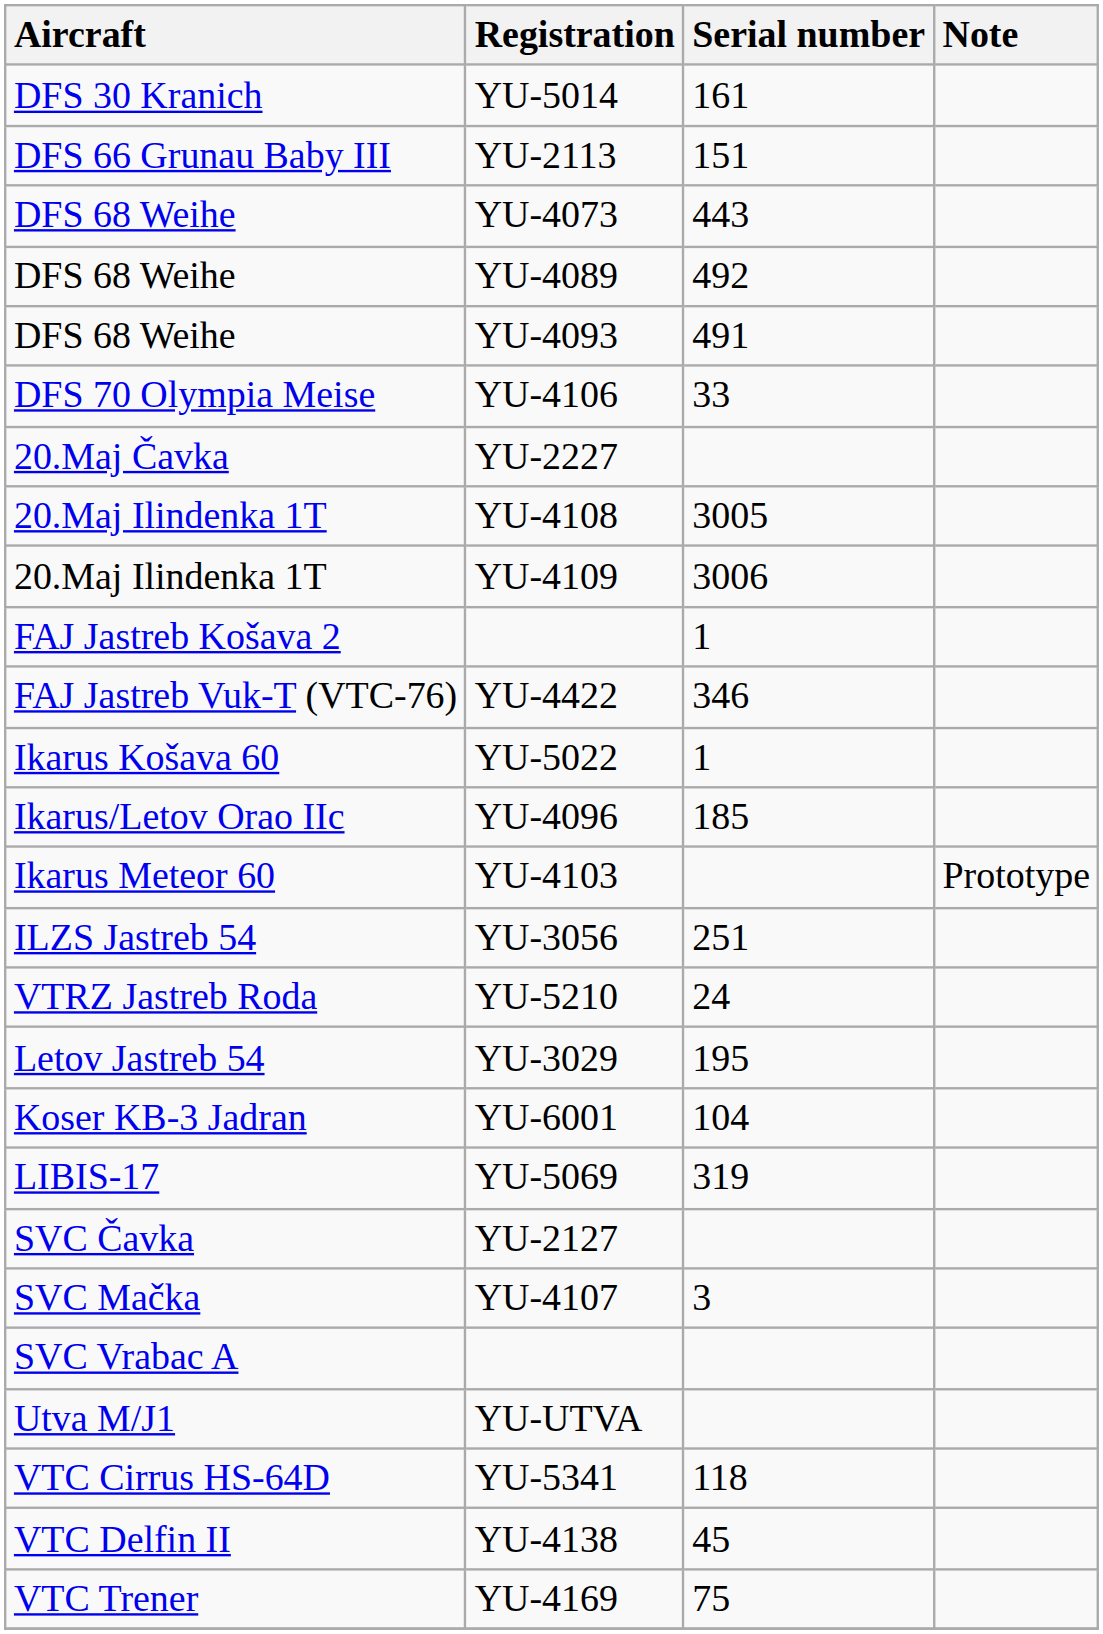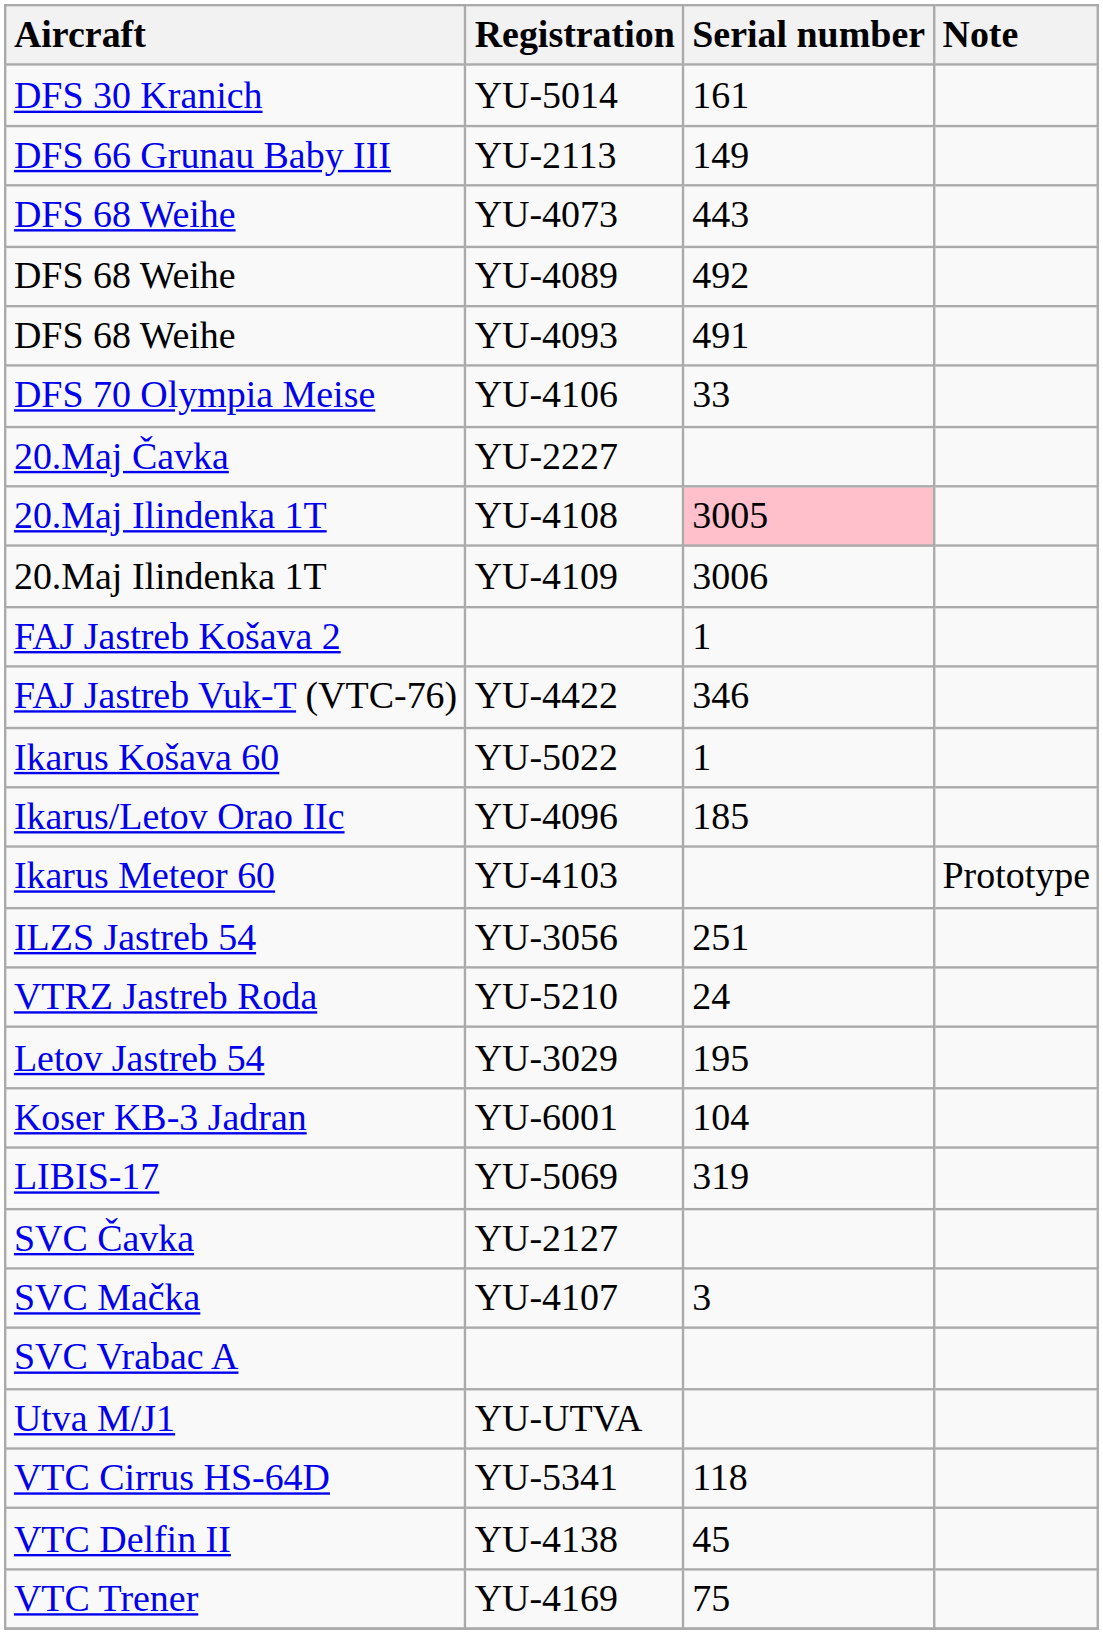 <table class="wikitable">
 <tr>
 <th style="text-align: left;">Aircraft</th>
 <th style="text-align: left;">Registration</th>
 <th style="text-align: left;">Serial number</th>
 <th style="text-align: left;">Note</th>
 </tr>
 <tr>
 <td><a href='#'>DFS 30 Kranich</a></td>
 <td>YU-5014</td>
 <td>161</td>
 <td></td>
 </tr>
 <tr>
 <td><a href='#'>DFS 66 Grunau Baby III</a></td>
 <td>YU-2113</td>
-<td>151</td>
+<td>149</td>
 <td></td>
 </tr>
 <tr>
 <td><a href='#'>DFS 68 Weihe</a></td>
 <td>YU-4073</td>
 <td>443</td>
 <td></td>
 </tr>
 <tr>
 <td>DFS 68 Weihe</td>
 <td>YU-4089</td>
 <td>492</td>
 <td></td>
 </tr>
 <tr>
 <td>DFS 68 Weihe</td>
 <td>YU-4093</td>
 <td>491</td>
 <td></td>
 </tr>
 <tr>
 <td><a href='#'>DFS 70 Olympia Meise</a></td>
 <td>YU-4106</td>
 <td>33</td>
 <td></td>
 </tr>
 <tr>
 <td><a href='#'>20.Maj Čavka</a></td>
 <td>YU-2227</td>
 <td></td>
 <td></td>
 </tr>
 <tr>
 <td><a href='#'>20.Maj Ilindenka 1T</a></td>
 <td>YU-4108</td>
-<td>3005</td>
+<td style="background: pink;">3005</td>
 <td></td>
 </tr>
 <tr>
 <td>20.Maj Ilindenka 1T</td>
 <td>YU-4109</td>
 <td>3006</td>
 <td></td>
 </tr>
 <tr>
 <td><a href='#'>FAJ Jastreb Košava 2</a></td>
 <td></td>
 <td>1</td>
 <td></td>
 </tr>
 <tr>
 <td><a href='#'>FAJ Jastreb Vuk-T</a> (VTC-76)</td>
 <td>YU-4422</td>
 <td>346</td>
 <td></td>
 </tr>
 <tr>
 <td><a href='#'>Ikarus Košava 60</a></td>
 <td>YU-5022</td>
 <td>1</td>
 <td></td>
 </tr>
 <tr>
 <td><a href='#'>Ikarus/Letov Orao IIc</a></td>
 <td>YU-4096</td>
 <td>185</td>
 <td></td>
 </tr>
 <tr>
 <td><a href='#'>Ikarus Meteor 60</a></td>
 <td>YU-4103</td>
 <td></td>
 <td>Prototype</td>
 </tr>
 <tr>
 <td><a href='#'>ILZS Jastreb 54</a></td>
 <td>YU-3056</td>
 <td>251</td>
 <td></td>
 </tr>
 <tr>
 <td><a href='#'>VTRZ Jastreb Roda</a></td>
 <td>YU-5210</td>
 <td>24</td>
 <td></td>
 </tr>
 <tr>
 <td><a href='#'>Letov Jastreb 54</a></td>
 <td>YU-3029</td>
 <td>195</td>
 <td></td>
 </tr>
 <tr>
 <td><a href='#'>Koser KB-3 Jadran</a></td>
 <td>YU-6001</td>
 <td>104</td>
 <td></td>
 </tr>
 <tr>
 <td><a href='#'>LIBIS-17</a></td>
 <td>YU-5069</td>
 <td>319</td>
 <td></td>
 </tr>
 <tr>
 <td><a href='#'>SVC Čavka</a></td>
 <td>YU-2127</td>
 <td></td>
 <td></td>
 </tr>
 <tr>
 <td><a href='#'>SVC Mačka</a></td>
 <td>YU-4107</td>
 <td>3</td>
 <td></td>
 </tr>
 <tr>
 <td><a href='#'>SVC Vrabac A</a></td>
 <td></td>
 <td></td>
 <td></td>
 </tr>
 <tr>
 <td><a href='#'>Utva M/J1</a></td>
 <td>YU-UTVA</td>
 <td></td>
 <td></td>
 </tr>
 <tr>
 <td><a href='#'>VTC Cirrus HS-64D</a></td>
 <td>YU-5341</td>
 <td>118</td>
 <td></td>
 </tr>
 <tr>
 <td><a href='#'>VTC Delfin II</a></td>
 <td>YU-4138</td>
 <td>45</td>
 <td></td>
 </tr>
 <tr>
 <td><a href='#'>VTC Trener</a></td>
 <td>YU-4169</td>
 <td>75</td>
 <td></td>
 </tr>
 <tr>
 </tr>
 </table>
